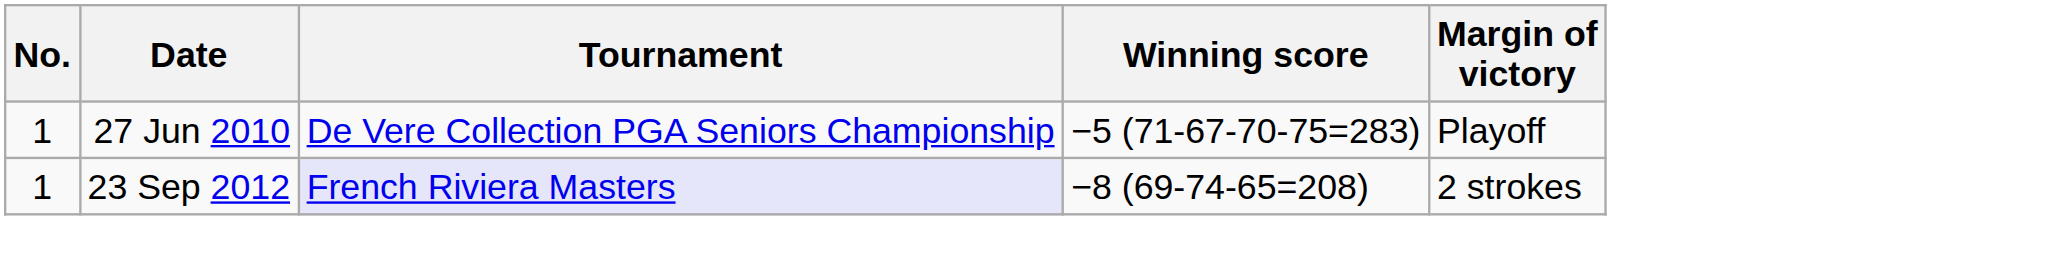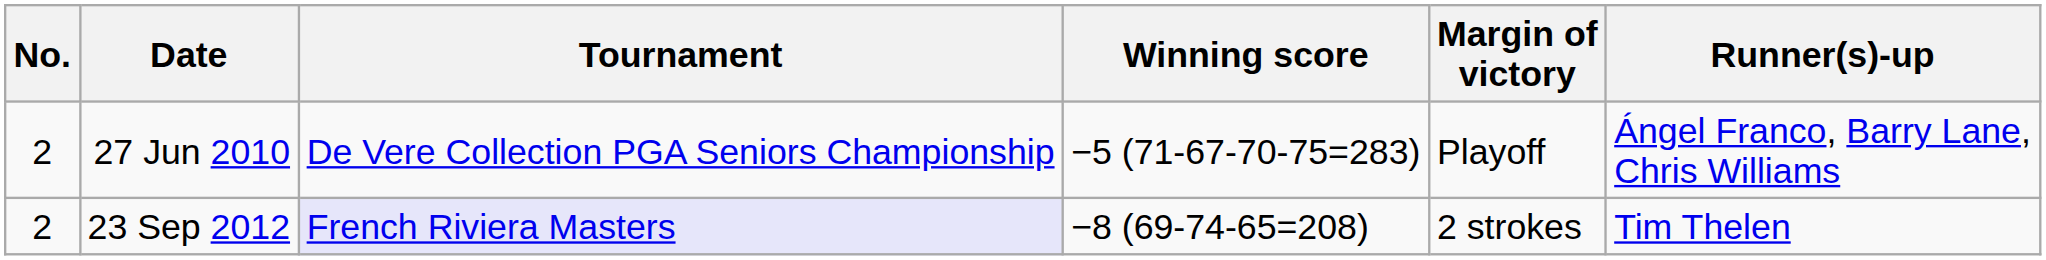 <table class="wikitable" style="font-size:95%;">
 <tr>
 <th>No.</th>
 <th>Date</th>
 <th>Tournament</th>
 <th>Winning score</th>
 <th>Margin of<br>victory</th>
+<th>Runner(s)-up</th>
 </tr>
 <tr>
-<td align=center>1</td>
+<td align=center>2</td>
 <td align=right>27 Jun <a href='#'>2010</a></td>
 <td><a href='#'>De Vere Collection PGA Seniors Championship</a></td>
 <td>−5 (71-67-70-75=283)</td>
 <td>Playoff</td>
+<td> <a href='#'>Ángel Franco</a>,  <a href='#'>Barry Lane</a>,<br> <a href='#'>Chris Williams</a></td>
 </tr>
 <tr>
-<td align=center>1</td>
+<td align=center>2</td>
 <td align=right>23 Sep <a href='#'>2012</a></td>
 <td style="background: lavender;"><a href='#'>French Riviera Masters</a></td>
 <td>−8 (69-74-65=208)</td>
 <td>2 strokes</td>
+<td> <a href='#'>Tim Thelen</a></td>
 </tr>
 </table>
